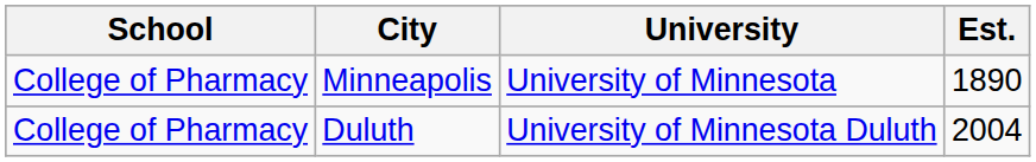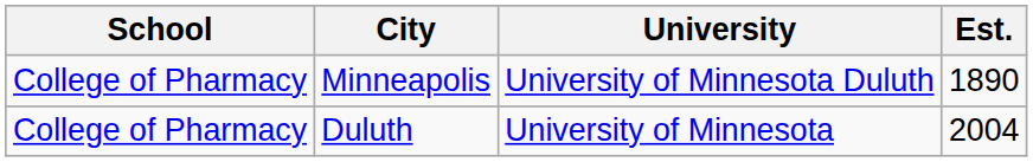 <table class="wikitable sortable">
 <tr>
 <th scope="col">School</th>
 <th scope="col">City</th>
 <th scope="col">University</th>
 <th scope="col">Est.</th>
 </tr>
 <tr>
 <td><a href='#'>College of Pharmacy</a></td>
 <td><a href='#'>Minneapolis</a></td>
-<td><a href='#'>University of Minnesota</a></td>
+<td><a href='#'>University of Minnesota Duluth</a></td>
 <td>1890</td>
 </tr>
 <tr>
 <td><a href='#'>College of Pharmacy</a></td>
 <td><a href='#'>Duluth</a></td>
-<td><a href='#'>University of Minnesota Duluth</a></td>
+<td><a href='#'>University of Minnesota</a></td>
 <td>2004</td>
 </tr>
 </table>
